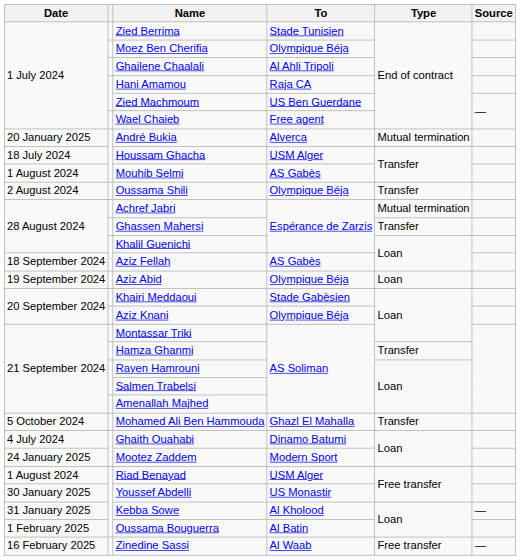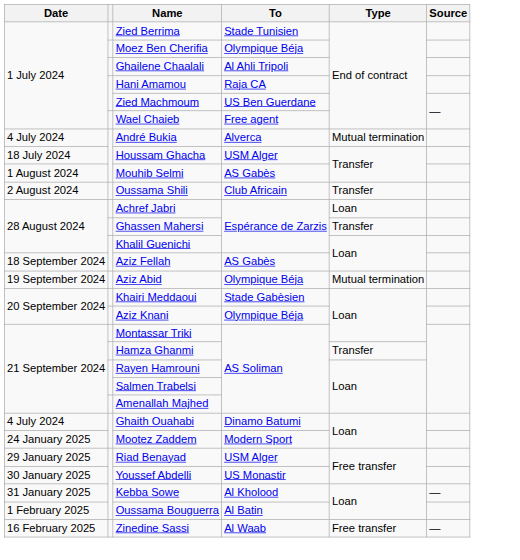 <table class="wikitable">
 <tr>
 <th>Date</th>
 <th></th>
 <th>Name</th>
 <th>To</th>
 <th>Type</th>
 <th>Source</th>
 </tr>
 <tr>
 <td rowspan=6>1 July 2024</td>
 <td></td>
 <td> <a href='#'>Zied Berrima</a></td>
 <td> <a href='#'>Stade Tunisien</a></td>
 <td rowspan=6>End of contract</td>
 <td></td>
 </tr>
 <tr>
 <td></td>
 <td> <a href='#'>Moez Ben Cherifia</a></td>
 <td> <a href='#'>Olympique Béja</a></td>
 <td></td>
 </tr>
 <tr>
 <td></td>
 <td> <a href='#'>Ghailene Chaalali</a></td>
 <td> <a href='#'>Al Ahli Tripoli</a></td>
 <td></td>
 </tr>
 <tr>
 <td rowspan=2></td>
 <td> <a href='#'>Hani Amamou</a></td>
 <td> <a href='#'>Raja CA</a></td>
 <td></td>
 </tr>
 <tr>
 <td> <a href='#'>Zied Machmoum</a></td>
 <td> <a href='#'>US Ben Guerdane</a></td>
 <td rowspan=2>—</td>
 </tr>
 <tr>
 <td></td>
 <td> <a href='#'>Wael Chaieb</a></td>
 <td><a href='#'>Free agent</a></td>
 </tr>
 <tr>
-<td>20 January 2025</td>
+<td>4 July 2024</td>
 <td rowspan=3></td>
 <td> <a href='#'>André Bukia</a></td>
 <td> <a href='#'>Alverca</a></td>
 <td>Mutual termination</td>
 <td></td>
 </tr>
 <tr>
 <td>18 July 2024</td>
 <td> <a href='#'>Houssam Ghacha</a></td>
 <td> <a href='#'>USM Alger</a></td>
 <td rowspan=2>Transfer</td>
 <td></td>
 </tr>
 <tr>
 <td>1 August 2024</td>
 <td> <a href='#'>Mouhib Selmi</a></td>
 <td> <a href='#'>AS Gabès</a></td>
 <td></td>
 </tr>
 <tr>
 <td>2 August 2024</td>
 <td></td>
 <td> <a href='#'>Oussama Shili</a></td>
-<td> <a href='#'>Olympique Béja</a></td>
+<td> <a href='#'>Club Africain</a></td>
 <td>Transfer</td>
 <td></td>
 </tr>
 <tr>
 <td rowspan=3>28 August 2024</td>
 <td></td>
 <td> <a href='#'>Achref Jabri</a></td>
 <td rowspan=3> <a href='#'>Espérance de Zarzis</a></td>
-<td>Mutual termination</td>
+<td>Loan</td>
 <td></td>
 </tr>
 <tr>
 <td></td>
 <td> <a href='#'>Ghassen Mahersi</a></td>
 <td>Transfer</td>
 <td></td>
 </tr>
 <tr>
 <td rowspan=2></td>
 <td> <a href='#'>Khalil Guenichi</a></td>
 <td rowspan=2>Loan</td>
 <td></td>
 </tr>
 <tr>
 <td>18 September 2024</td>
 <td> <a href='#'>Aziz Fellah</a></td>
 <td> <a href='#'>AS Gabès</a></td>
 <td></td>
 </tr>
 <tr>
 <td>19 September 2024</td>
 <td></td>
 <td> <a href='#'>Aziz Abid</a></td>
 <td> <a href='#'>Olympique Béja</a></td>
-<td>Loan</td>
+<td>Mutual termination</td>
 <td></td>
 </tr>
 <tr>
 <td rowspan=2>20 September 2024</td>
 <td></td>
 <td> <a href='#'>Khairi Meddaoui</a></td>
 <td> <a href='#'>Stade Gabèsien</a></td>
 <td rowspan=3>Loan</td>
 <td></td>
 </tr>
 <tr>
 <td></td>
 <td> <a href='#'>Aziz Knani</a></td>
 <td> <a href='#'>Olympique Béja</a></td>
 <td></td>
 </tr>
 <tr>
 <td rowspan=5>21 September 2024</td>
 <td></td>
 <td> <a href='#'>Montassar Triki</a></td>
 <td rowspan=5> <a href='#'>AS Soliman</a></td>
 <td rowspan=5></td>
 </tr>
 <tr>
 <td></td>
 <td> <a href='#'>Hamza Ghanmi</a></td>
 <td>Transfer</td>
 </tr>
 <tr>
 <td rowspan=2></td>
 <td> <a href='#'>Rayen Hamrouni</a></td>
 <td rowspan=3>Loan</td>
 </tr>
 <tr>
 <td> <a href='#'>Salmen Trabelsi</a></td>
 </tr>
 <tr>
 <td></td>
 <td> <a href='#'>Amenallah Majhed</a></td>
 </tr>
 <tr>
-<td>5 October 2024</td>
-<td></td>
-<td> <a href='#'>Mohamed Ali Ben Hammouda</a></td>
-<td> <a href='#'>Ghazl El Mahalla</a></td>
-<td>Transfer</td>
-<td></td>
-</tr>
-<tr>
 <td>4 July 2024</td>
 <td rowspan=2></td>
 <td> <a href='#'>Ghaith Ouahabi</a></td>
 <td> <a href='#'>Dinamo Batumi</a></td>
 <td rowspan=2>Loan</td>
 <td></td>
 </tr>
 <tr>
 <td>24 January 2025</td>
 <td> <a href='#'>Mootez Zaddem</a></td>
 <td> <a href='#'>Modern Sport</a></td>
 <td></td>
 </tr>
 <tr>
-<td>1 August 2024</td>
+<td>29 January 2025</td>
 <td rowspan=4></td>
 <td> <a href='#'>Riad Benayad</a></td>
 <td> <a href='#'>USM Alger</a></td>
 <td rowspan=2>Free transfer</td>
 <td></td>
 </tr>
 <tr>
 <td>30 January 2025</td>
 <td> <a href='#'>Youssef Abdelli</a></td>
 <td> <a href='#'>US Monastir</a></td>
 <td></td>
 </tr>
 <tr>
 <td>31 January 2025</td>
 <td> <a href='#'>Kebba Sowe</a></td>
 <td> <a href='#'>Al Kholood</a></td>
 <td rowspan=2>Loan</td>
 <td>—</td>
 </tr>
 <tr>
 <td>1 February 2025</td>
 <td> <a href='#'>Oussama Bouguerra</a></td>
 <td> <a href='#'>Al Batin</a></td>
 <td></td>
 </tr>
 <tr>
 <td>16 February 2025</td>
 <td></td>
 <td> <a href='#'>Zinedine Sassi</a></td>
 <td> <a href='#'>Al Waab</a></td>
 <td>Free transfer</td>
 <td>—</td>
 </tr>
 </table>
